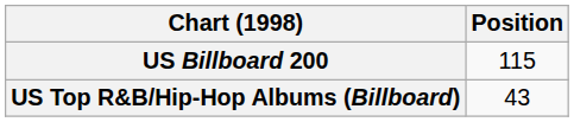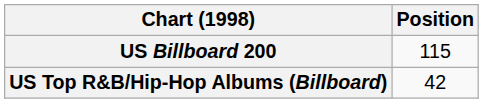 <table class="wikitable sortable plainrowheaders" style="text-align:center">
 <tr>
 <th scope="col">Chart (1998)</th>
 <th scope="col">Position</th>
 </tr>
 <tr>
 <th scope="row">US <em>Billboard</em> 200</th>
 <td>115</td>
 </tr>
 <tr>
 <th scope="row">US Top R&B/Hip-Hop Albums (<em>Billboard</em>)</th>
-<td>43</td>
+<td>42</td>
 </tr>
 </table>
